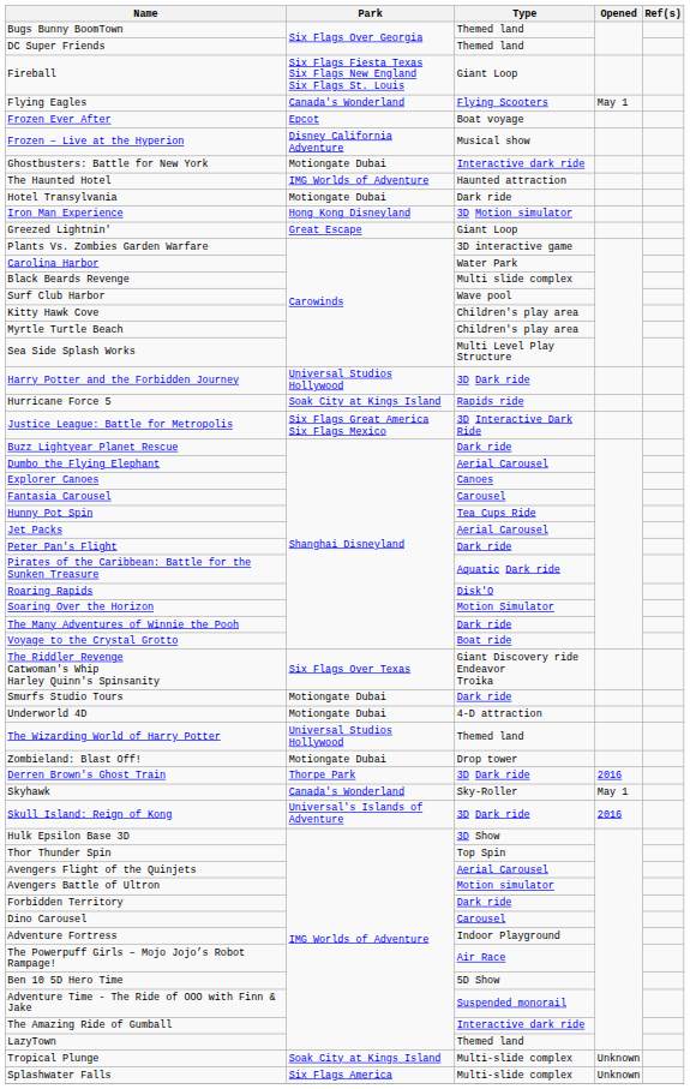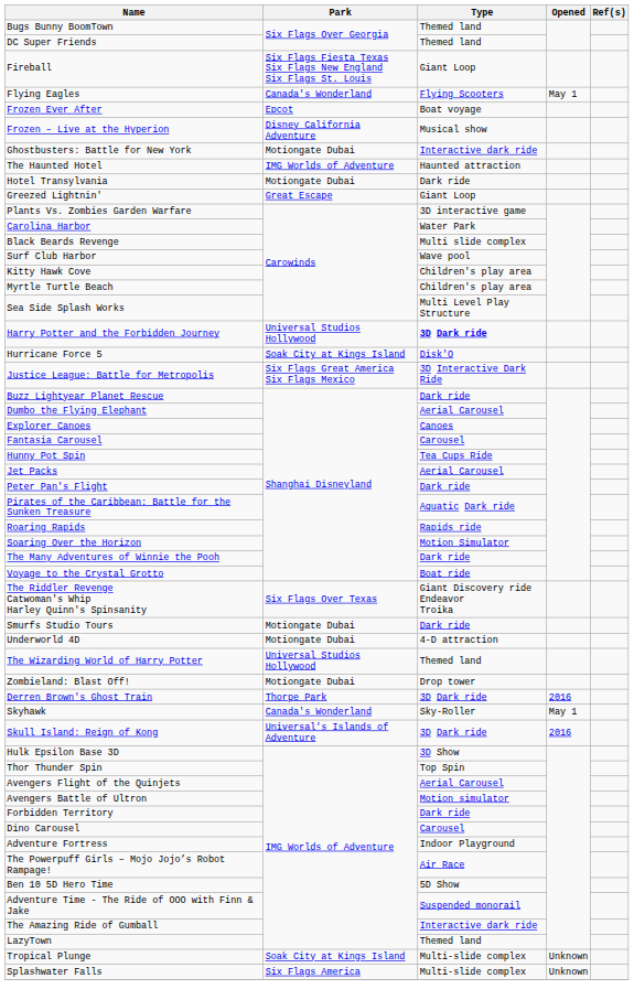 <table class="wikitable sortable">
 <tr>
 <th>Name</th>
 <th>Park</th>
 <th>Type</th>
 <th>Opened</th>
 <th class="unsortable">Ref(s)</th>
 </tr>
 <tr>
 <td>Bugs Bunny BoomTown</td>
 <td rowspan="2"><a href='#'>Six Flags Over Georgia</a></td>
 <td>Themed land</td>
 <td rowspan="2"></td>
 <td></td>
 </tr>
 <tr>
 <td>DC Super Friends</td>
 <td>Themed land</td>
 <td></td>
 </tr>
 <tr>
 <td>Fireball</td>
 <td><a href='#'>Six Flags Fiesta Texas</a> <br> <a href='#'>Six Flags New England</a> <br> <a href='#'>Six Flags St. Louis</a></td>
 <td>Giant Loop</td>
 <td></td>
 <td></td>
 </tr>
 <tr>
 <td>Flying Eagles</td>
 <td><a href='#'>Canada's Wonderland</a></td>
 <td><a href='#'>Flying Scooters</a></td>
 <td>May 1</td>
 <td></td>
 </tr>
 <tr>
 <td><a href='#'>Frozen Ever After</a></td>
 <td><a href='#'>Epcot</a></td>
 <td>Boat voyage</td>
 <td></td>
 <td></td>
 </tr>
 <tr>
 <td><a href='#'>Frozen – Live at the Hyperion</a></td>
 <td><a href='#'>Disney California Adventure</a></td>
 <td>Musical show</td>
 <td></td>
 <td></td>
 </tr>
 <tr>
 <td>Ghostbusters: Battle for New York</td>
 <td>Motiongate Dubai</td>
 <td><a href='#'>Interactive dark ride</a></td>
 <td></td>
 <td></td>
 </tr>
 <tr>
 <td>The Haunted Hotel</td>
 <td><a href='#'>IMG Worlds of Adventure</a></td>
 <td>Haunted attraction</td>
 <td></td>
 <td></td>
 </tr>
 <tr>
 <td>Hotel Transylvania</td>
 <td>Motiongate Dubai</td>
 <td>Dark ride</td>
 <td></td>
 <td></td>
 </tr>
 <tr>
-<td><a href='#'>Iron Man Experience</a></td>
-<td><a href='#'>Hong Kong Disneyland</a></td>
-<td><a href='#'>3D</a> <a href='#'>Motion simulator</a></td>
-<td></td>
-<td></td>
-</tr>
-<tr>
 <td>Greezed Lightnin'</td>
 <td><a href='#'>Great Escape</a></td>
 <td>Giant Loop</td>
 <td></td>
 <td></td>
 </tr>
 <tr>
 <td>Plants Vs. Zombies Garden Warfare</td>
 <td rowspan="7"><a href='#'>Carowinds</a></td>
 <td>3D interactive game</td>
 <td rowspan="7"></td>
 <td></td>
 </tr>
 <tr>
 <td><a href='#'>Carolina Harbor</a></td>
 <td>Water Park</td>
 <td></td>
 </tr>
 <tr>
 <td>Black Beards Revenge</td>
 <td>Multi slide complex</td>
 <td></td>
 </tr>
 <tr>
 <td>Surf Club Harbor</td>
 <td>Wave pool</td>
 <td></td>
 </tr>
 <tr>
 <td>Kitty Hawk Cove</td>
 <td>Children's play area</td>
 <td></td>
 </tr>
 <tr>
 <td>Myrtle Turtle Beach</td>
 <td>Children's play area</td>
 <td></td>
 </tr>
 <tr>
 <td>Sea Side Splash Works</td>
 <td>Multi Level Play Structure</td>
 <td></td>
 </tr>
 <tr>
 <td><a href='#'>Harry Potter and the Forbidden Journey</a></td>
 <td><a href='#'>Universal Studios Hollywood</a></td>
-<td><a href='#'>3D</a> <a href='#'>Dark ride</a></td>
+<td><strong><a href='#'>3D</a> <a href='#'>Dark ride</a></strong></td>
 <td></td>
 <td></td>
 </tr>
 <tr>
 <td>Hurricane Force 5</td>
 <td><a href='#'>Soak City at Kings Island</a></td>
-<td><a href='#'>Rapids ride</a></td>
+<td><a href='#'>Disk'O</a></td>
 <td></td>
 <td></td>
 </tr>
 <tr>
 <td><a href='#'>Justice League: Battle for Metropolis</a></td>
 <td><a href='#'>Six Flags Great America</a> <br> <a href='#'>Six Flags Mexico</a></td>
 <td><a href='#'>3D</a> <a href='#'>Interactive Dark Ride</a></td>
 <td></td>
 <td></td>
 </tr>
 <tr>
 <td><a href='#'>Buzz Lightyear Planet Rescue</a></td>
 <td rowspan="12"><a href='#'>Shanghai Disneyland</a></td>
 <td><a href='#'>Dark ride</a></td>
 <td rowspan="12"></td>
 <td></td>
 </tr>
 <tr>
 <td><a href='#'>Dumbo the Flying Elephant</a></td>
 <td><a href='#'>Aerial Carousel</a></td>
 <td></td>
 </tr>
 <tr>
 <td><a href='#'>Explorer Canoes</a></td>
 <td><a href='#'>Canoes</a></td>
 <td></td>
 </tr>
 <tr>
 <td><a href='#'>Fantasia Carousel</a></td>
 <td><a href='#'>Carousel</a></td>
 <td></td>
 </tr>
 <tr>
 <td><a href='#'>Hunny Pot Spin</a></td>
 <td><a href='#'>Tea Cups Ride</a></td>
 <td></td>
 </tr>
 <tr>
 <td><a href='#'>Jet Packs</a></td>
 <td><a href='#'>Aerial Carousel</a></td>
 <td></td>
 </tr>
 <tr>
 <td><a href='#'>Peter Pan's Flight</a></td>
 <td><a href='#'>Dark ride</a></td>
 <td></td>
 </tr>
 <tr>
 <td><a href='#'>Pirates of the Caribbean: Battle for the Sunken Treasure</a></td>
 <td><a href='#'>Aquatic</a> <a href='#'>Dark ride</a></td>
 <td></td>
 </tr>
 <tr>
 <td><a href='#'>Roaring Rapids</a></td>
-<td><a href='#'>Disk'O</a></td>
+<td><a href='#'>Rapids ride</a></td>
 <td></td>
 </tr>
 <tr>
 <td><a href='#'>Soaring Over the Horizon</a></td>
 <td><a href='#'>Motion Simulator</a></td>
 <td></td>
 </tr>
 <tr>
 <td><a href='#'>The Many Adventures of Winnie the Pooh</a></td>
 <td><a href='#'>Dark ride</a></td>
 <td></td>
 </tr>
 <tr>
 <td><a href='#'>Voyage to the Crystal Grotto</a></td>
 <td><a href='#'>Boat ride</a></td>
 <td></td>
 </tr>
 <tr>
 <td><a href='#'>The Riddler Revenge</a><br>Catwoman's Whip<br>Harley Quinn's Spinsanity</td>
 <td><a href='#'>Six Flags Over Texas</a></td>
 <td>Giant Discovery ride<br>Endeavor<br>Troika</td>
 <td></td>
 <td></td>
 </tr>
 <tr>
 <td>Smurfs Studio Tours</td>
 <td>Motiongate Dubai</td>
 <td><a href='#'>Dark ride</a></td>
 <td></td>
 <td></td>
 </tr>
 <tr>
 <td>Underworld 4D</td>
 <td>Motiongate Dubai</td>
 <td>4-D attraction</td>
 <td></td>
 <td></td>
 </tr>
 <tr>
 <td><a href='#'>The Wizarding World of Harry Potter</a></td>
 <td><a href='#'>Universal Studios Hollywood</a></td>
 <td>Themed land</td>
 <td></td>
 <td></td>
 </tr>
 <tr>
 <td>Zombieland: Blast Off!</td>
 <td>Motiongate Dubai</td>
 <td>Drop tower</td>
 <td></td>
 <td></td>
 </tr>
 <tr>
 <td><a href='#'>Derren Brown's Ghost Train</a></td>
 <td><a href='#'>Thorpe Park</a></td>
 <td><a href='#'>3D</a> <a href='#'>Dark ride</a></td>
 <td><a href='#'>2016</a></td>
 <td></td>
 </tr>
 <tr>
 <td>Skyhawk</td>
 <td><a href='#'>Canada's Wonderland</a></td>
 <td>Sky-Roller</td>
 <td>May 1</td>
 <td></td>
 </tr>
 <tr>
 <td><a href='#'>Skull Island: Reign of Kong</a></td>
 <td><a href='#'>Universal's Islands of Adventure</a></td>
 <td><a href='#'>3D</a> <a href='#'>Dark ride</a></td>
 <td><a href='#'>2016</a></td>
 <td></td>
 </tr>
 <tr>
 <td>Hulk Epsilon Base 3D</td>
 <td rowspan="12"><a href='#'>IMG Worlds of Adventure</a></td>
 <td><a href='#'>3D</a> Show</td>
 <td rowspan="12"></td>
 <td></td>
 </tr>
 <tr>
 <td>Thor Thunder Spin</td>
 <td>Top Spin</td>
 <td></td>
 </tr>
 <tr>
 <td>Avengers Flight of the Quinjets</td>
 <td><a href='#'>Aerial Carousel</a></td>
 <td></td>
 </tr>
 <tr>
 <td>Avengers Battle of Ultron</td>
 <td><a href='#'>Motion simulator</a></td>
 <td></td>
 </tr>
 <tr>
 <td>Forbidden Territory</td>
 <td><a href='#'>Dark ride</a></td>
 <td></td>
 </tr>
 <tr>
 <td>Dino Carousel</td>
 <td><a href='#'>Carousel</a></td>
 <td></td>
 </tr>
 <tr>
 <td>Adventure Fortress</td>
 <td>Indoor Playground</td>
 <td></td>
 </tr>
 <tr>
 <td>The Powerpuff Girls – Mojo Jojo’s Robot Rampage!</td>
 <td><a href='#'>Air Race</a></td>
 <td></td>
 </tr>
 <tr>
 <td>Ben 10 5D Hero Time</td>
 <td>5D Show</td>
 <td></td>
 </tr>
 <tr>
 <td>Adventure Time - The Ride of OOO with Finn & Jake</td>
 <td><a href='#'>Suspended monorail</a></td>
 <td></td>
 </tr>
 <tr>
 <td>The Amazing Ride of Gumball</td>
 <td><a href='#'>Interactive dark ride</a></td>
 <td></td>
 </tr>
 <tr>
 <td>LazyTown</td>
 <td>Themed land</td>
 <td></td>
 </tr>
 <tr>
 <td>Tropical Plunge</td>
 <td><a href='#'>Soak City at Kings Island</a></td>
 <td>Multi-slide complex</td>
 <td>Unknown</td>
 <td></td>
 </tr>
 <tr>
 <td>Splashwater Falls</td>
 <td><a href='#'>Six Flags America</a></td>
 <td>Multi-slide complex</td>
 <td>Unknown</td>
 <td></td>
 </tr>
 <tr>
 </tr>
 </table>
